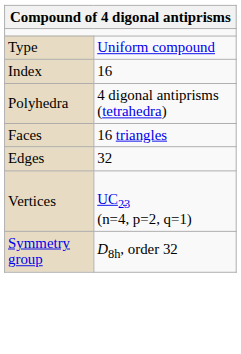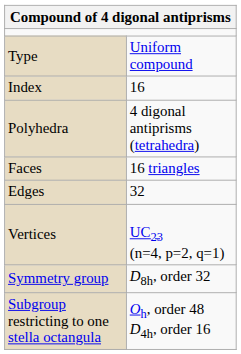 <table class="wikitable" style="float:right; margin-left:8px; width:250px">
 <tr>
 <th bgcolor=#e7dcc3 colspan=2>Compound of 4 digonal antiprisms</th>
 </tr>
 <tr>
 <td align=center colspan=2></td>
 </tr>
 <tr>
 <td bgcolor=#e7dcc3>Type</td>
 <td><a href='#'>Uniform compound</a></td>
 </tr>
 <tr>
 <td bgcolor=#e7dcc3>Index</td>
 <td>16</td>
 </tr>
 <tr>
 <td bgcolor=#e7dcc3>Polyhedra</td>
 <td>4 digonal antiprisms (<a href='#'>tetrahedra</a>)</td>
 </tr>
 <tr>
 <td bgcolor=#e7dcc3>Faces</td>
 <td>16 <a href='#'>triangles</a></td>
 </tr>
 <tr>
 <td bgcolor=#e7dcc3>Edges</td>
 <td>32</td>
 </tr>
 <tr>
 <td bgcolor=#e7dcc3>Vertices</td>
 <td><br><a href='#'>UC<sub>23</sub></a><br>(n=4, p=2, q=1)</td>
 </tr>
 <tr>
 <td bgcolor=#e7dcc3><a href='#'>Symmetry group</a></td>
 <td><em>D</em><sub>8h</sub>, order 32</td>
 </tr>
+<tr>
+<td bgcolor=#e7dcc3><a href='#'>Subgroup</a> restricting to one <a href='#'>stella octangula</a></td>
+<td><a href='#'><em>O</em><sub>h</sub></a>, order 48<br><em>D</em><sub>4h</sub>, order 16</td>
+</tr>
 </table>
